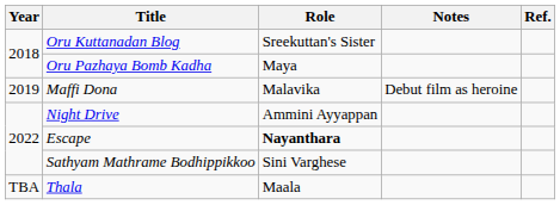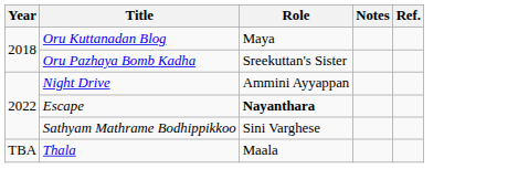 <table class="wikitable sortable">
 <tr>
 <th>Year</th>
 <th>Title</th>
 <th>Role</th>
 <th>Notes</th>
 <th>Ref.</th>
 </tr>
 <tr>
 <td rowspan="2">2018</td>
 <td><em><a href='#'>Oru Kuttanadan Blog</a></em></td>
-<td>Sreekuttan's Sister</td>
+<td>Maya</td>
 <td></td>
 <td></td>
 </tr>
 <tr>
 <td><em><a href='#'>Oru Pazhaya Bomb Kadha</a></em></td>
-<td>Maya</td>
+<td>Sreekuttan's Sister</td>
 <td></td>
-<td></td>
-</tr>
-<tr>
-<td>2019</td>
-<td><em>Maffi Dona</em></td>
-<td>Malavika</td>
-<td>Debut film as heroine</td>
 <td></td>
 </tr>
 <tr>
 <td rowspan="3">2022</td>
 <td><em><a href='#'>Night Drive</a></em></td>
 <td>Ammini Ayyappan</td>
 <td></td>
 <td></td>
 </tr>
 <tr>
 <td><em>Escape</em></td>
 <td><strong>Nayanthara</strong></td>
 <td></td>
 <td></td>
 </tr>
 <tr>
 <td><em>Sathyam Mathrame Bodhippikkoo</em></td>
 <td>Sini Varghese</td>
 <td></td>
 <td></td>
 </tr>
 <tr>
 <td>TBA</td>
 <td><em><a href='#'>Thala</a></em></td>
 <td>Maala</td>
 <td></td>
 <td></td>
 </tr>
 </table>
